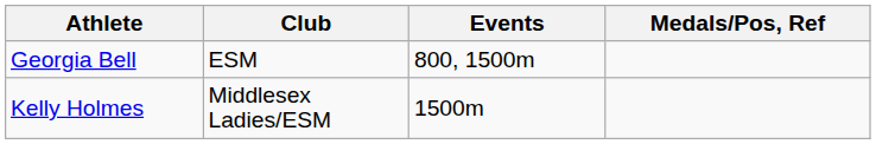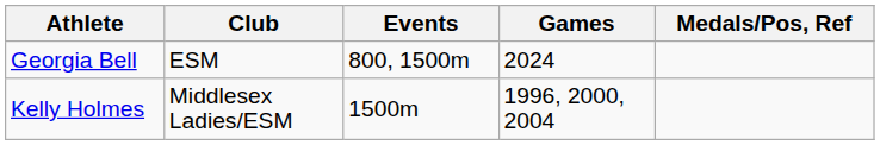 <table class="wikitable">
 <tr>
 <th width=150>Athlete</th>
 <th width=150>Club</th>
 <th width=150>Events</th>
+<th width=150>Games</th>
 <th width=200>Medals/Pos, Ref</th>
 </tr>
 <tr>
 <td><a href='#'>Georgia Bell</a></td>
 <td>ESM</td>
 <td>800, 1500m</td>
+<td>2024</td>
 <td></td>
 </tr>
 <tr>
 <td><a href='#'>Kelly Holmes</a></td>
 <td>Middlesex Ladies/ESM</td>
 <td>1500m</td>
+<td>1996, 2000, 2004</td>
 <td></td>
 </tr>
 </table>
